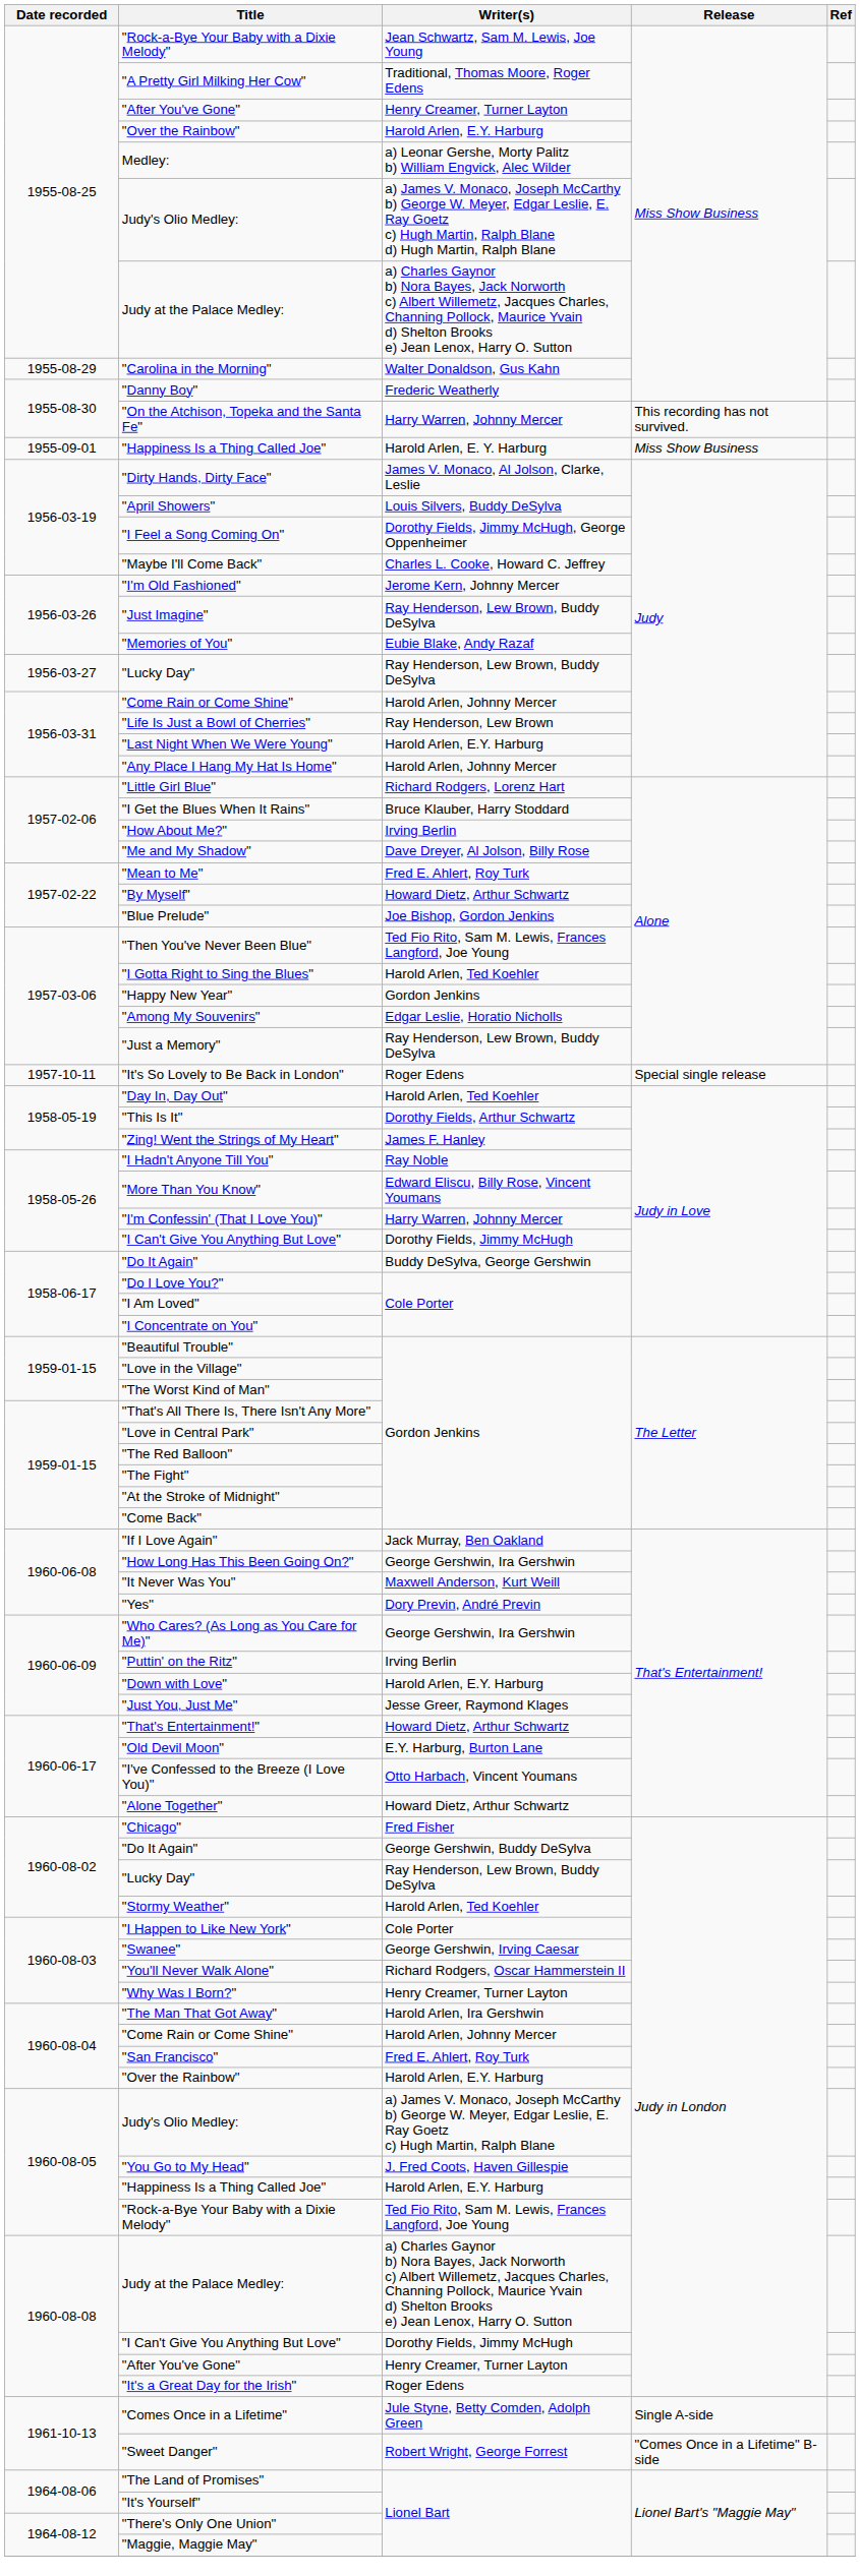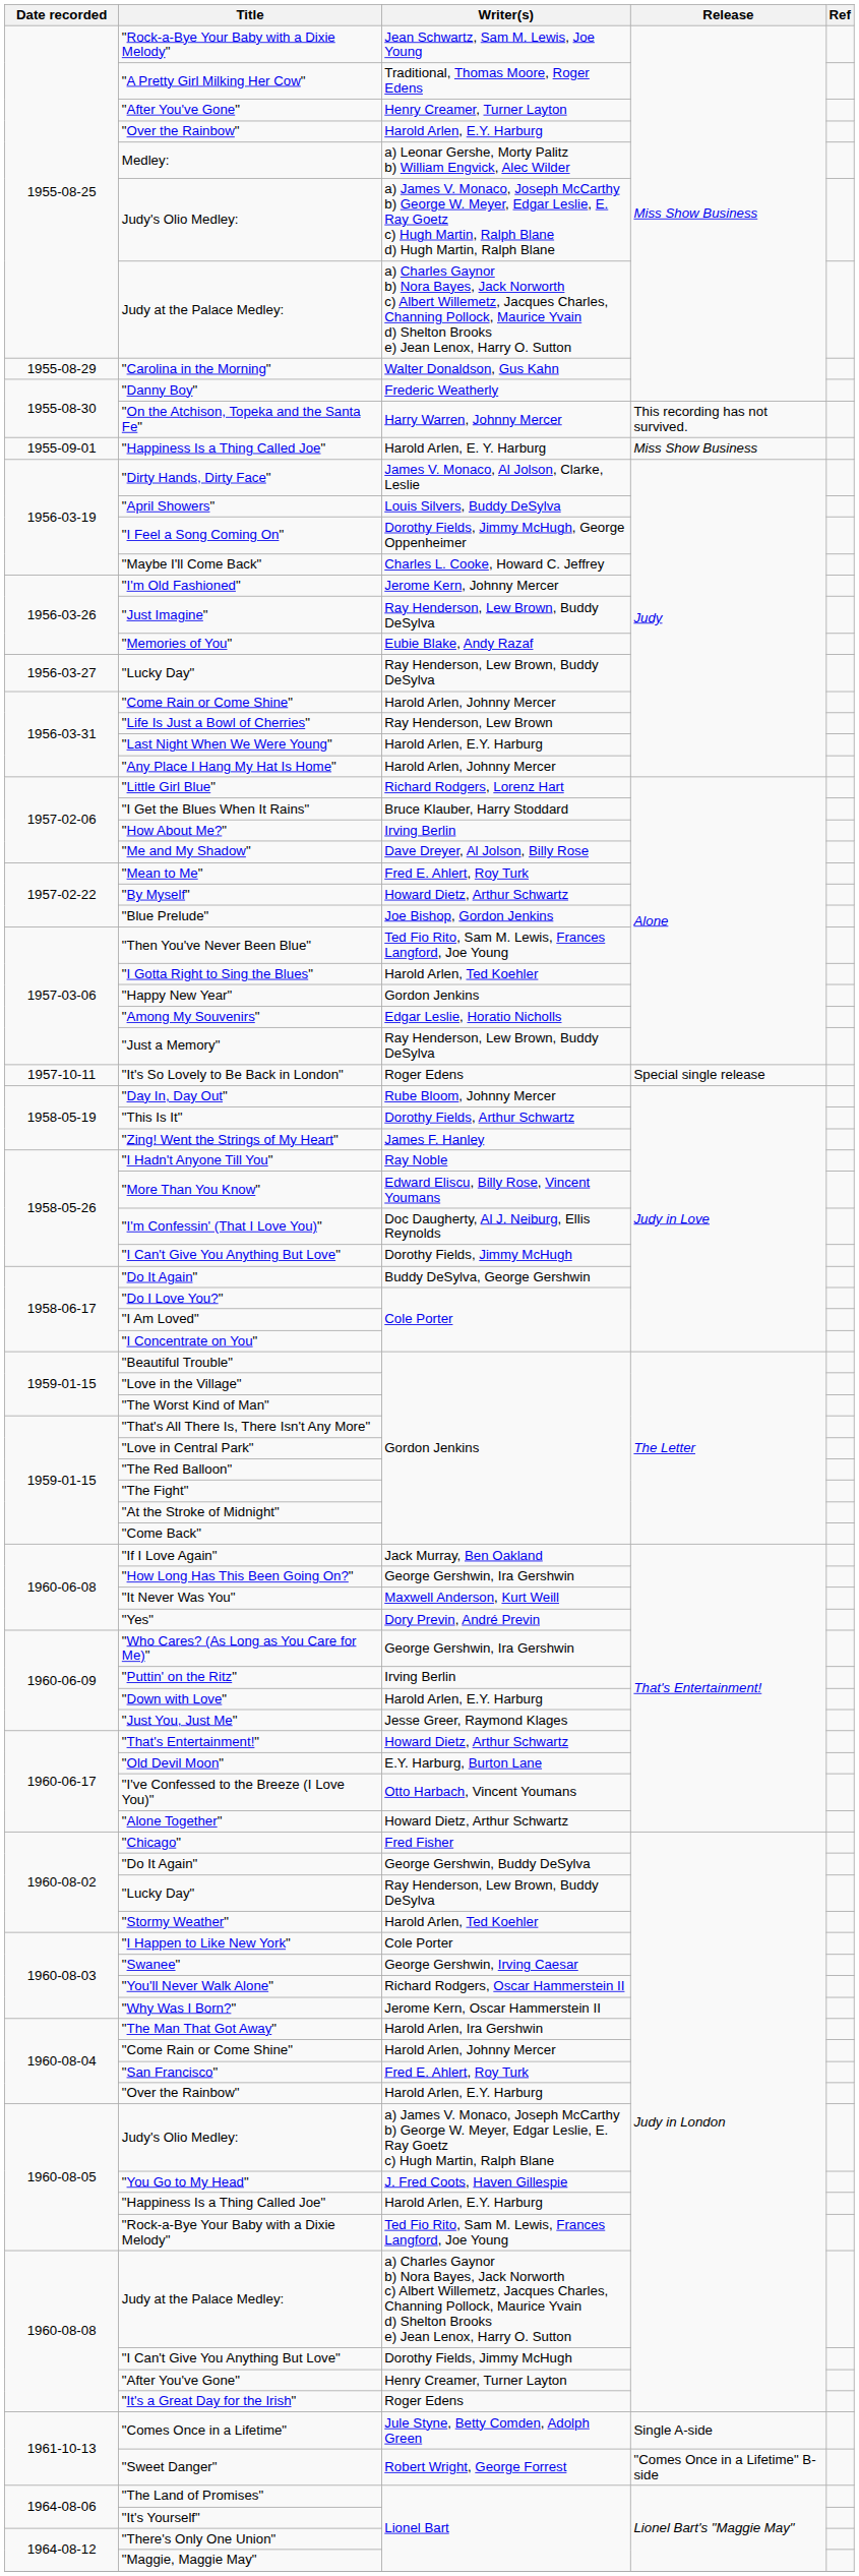 <table class="wikitable sortable plainrowheaders" style="text-align: left;">
 <tr>
 <th scope="col" style="width: 8em;">Date recorded</th>
 <th scope="col" style="width: 19em;">Title</th>
 <th scope="col" style="width: 18em;" class="unsortable">Writer(s)</th>
 <th scope="col" style="width: 14em;">Release</th>
 <th scope="col" style="width: 1em;" class="unsortable">Ref</th>
 </tr>
 <tr>
 <td rowspan="7" style="text-align: center;">1955-08-25</td>
 <td>"<a href='#'>Rock-a-Bye Your Baby with a Dixie Melody</a>"</td>
 <td><a href='#'>Jean Schwartz</a>, <a href='#'>Sam M. Lewis</a>, <a href='#'>Joe Young</a></td>
 <td rowspan="9"><em><a href='#'>Miss Show Business</a></em> </td>
 <td></td>
 </tr>
 <tr>
 <td>"<a href='#'>A Pretty Girl Milking Her Cow</a>"</td>
 <td>Traditional, <a href='#'>Thomas Moore</a>, <a href='#'>Roger Edens</a></td>
 <td></td>
 </tr>
 <tr>
 <td>"<a href='#'>After You've Gone</a>"</td>
 <td><a href='#'>Henry Creamer</a>, <a href='#'>Turner Layton</a></td>
 <td></td>
 </tr>
 <tr>
 <td>"<a href='#'>Over the Rainbow</a>"</td>
 <td><a href='#'>Harold Arlen</a>, <a href='#'>E.Y. Harburg</a></td>
 <td></td>
 </tr>
 <tr>
 <td>Medley:</td>
 <td>a) Leonar Gershe, Morty Palitz<br>b) <a href='#'>William Engvick</a>, <a href='#'>Alec Wilder</a></td>
 <td></td>
 </tr>
 <tr>
 <td>Judy's Olio Medley:</td>
 <td>a) <a href='#'>James V. Monaco</a>, <a href='#'>Joseph McCarthy</a><br>b) <a href='#'>George W. Meyer</a>, <a href='#'>Edgar Leslie</a>, <a href='#'>E. Ray Goetz</a><br>c) <a href='#'>Hugh Martin</a>, <a href='#'>Ralph Blane</a><br>d) Hugh Martin, Ralph Blane</td>
 <td></td>
 </tr>
 <tr>
 <td>Judy at the Palace Medley:</td>
 <td>a) <a href='#'>Charles Gaynor</a><br>b) <a href='#'>Nora Bayes</a>, <a href='#'>Jack Norworth</a><br>c) <a href='#'>Albert Willemetz</a>, Jacques Charles, <a href='#'>Channing Pollock</a>, <a href='#'>Maurice Yvain</a><br>d) Shelton Brooks<br>e) Jean Lenox, Harry O. Sutton</td>
 <td></td>
 </tr>
 <tr>
 <td style="text-align: center;">1955-08-29</td>
 <td>"<a href='#'>Carolina in the Morning</a>"</td>
 <td><a href='#'>Walter Donaldson</a>, <a href='#'>Gus Kahn</a></td>
 <td></td>
 </tr>
 <tr>
 <td rowspan="2" style="text-align: center;">1955-08-30</td>
 <td>"<a href='#'>Danny Boy</a>"</td>
 <td><a href='#'>Frederic Weatherly</a></td>
 <td></td>
 </tr>
 <tr>
 <td>"<a href='#'>On the Atchison, Topeka and the Santa Fe</a>"</td>
 <td><a href='#'>Harry Warren</a>, <a href='#'>Johnny Mercer</a></td>
 <td>This recording has not survived.</td>
 <td></td>
 </tr>
 <tr>
 <td style="text-align: center;">1955-09-01</td>
 <td>"<a href='#'>Happiness Is a Thing Called Joe</a>"</td>
 <td>Harold Arlen, E. Y. Harburg</td>
 <td><em>Miss Show Business</em> </td>
 <td></td>
 </tr>
 <tr>
 <td rowspan="4" style="text-align: center;">1956-03-19</td>
 <td>"<a href='#'>Dirty Hands, Dirty Face</a>"</td>
 <td><a href='#'>James V. Monaco</a>, <a href='#'>Al Jolson</a>, Clarke, Leslie</td>
 <td rowspan="12"><em><a href='#'>Judy</a></em> </td>
 <td></td>
 </tr>
 <tr>
 <td>"<a href='#'>April Showers</a>"</td>
 <td><a href='#'>Louis Silvers</a>, <a href='#'>Buddy DeSylva</a></td>
 <td></td>
 </tr>
 <tr>
 <td>"<a href='#'>I Feel a Song Coming On</a>"</td>
 <td><a href='#'>Dorothy Fields</a>, <a href='#'>Jimmy McHugh</a>, George Oppenheimer</td>
 <td></td>
 </tr>
 <tr>
 <td>"Maybe I'll Come Back"</td>
 <td><a href='#'>Charles L. Cooke</a>, Howard C. Jeffrey</td>
 <td></td>
 </tr>
 <tr>
 <td rowspan="3" style="text-align: center;">1956-03-26</td>
 <td>"<a href='#'>I'm Old Fashioned</a>"</td>
 <td><a href='#'>Jerome Kern</a>, Johnny Mercer</td>
 <td></td>
 </tr>
 <tr>
 <td>"<a href='#'>Just Imagine</a>"</td>
 <td><a href='#'>Ray Henderson</a>, <a href='#'>Lew Brown</a>, Buddy DeSylva</td>
 <td></td>
 </tr>
 <tr>
 <td>"<a href='#'>Memories of You</a>"</td>
 <td><a href='#'>Eubie Blake</a>, <a href='#'>Andy Razaf</a></td>
 <td></td>
 </tr>
 <tr>
 <td style="text-align: center;">1956-03-27</td>
 <td>"Lucky Day"</td>
 <td>Ray Henderson, Lew Brown, Buddy DeSylva</td>
 <td></td>
 </tr>
 <tr>
 <td rowspan="4" style="text-align: center;">1956-03-31</td>
 <td>"<a href='#'>Come Rain or Come Shine</a>"</td>
 <td>Harold Arlen, Johnny Mercer</td>
 <td></td>
 </tr>
 <tr>
 <td>"<a href='#'>Life Is Just a Bowl of Cherries</a>"</td>
 <td>Ray Henderson, Lew Brown</td>
 <td></td>
 </tr>
 <tr>
 <td>"<a href='#'>Last Night When We Were Young</a>"</td>
 <td>Harold Arlen, E.Y. Harburg</td>
 <td></td>
 </tr>
 <tr>
 <td>"<a href='#'>Any Place I Hang My Hat Is Home</a>"</td>
 <td>Harold Arlen, Johnny Mercer</td>
 <td></td>
 </tr>
 <tr>
 <td rowspan="4" style="text-align: center;">1957-02-06</td>
 <td>"<a href='#'>Little Girl Blue</a>"</td>
 <td><a href='#'>Richard Rodgers</a>, <a href='#'>Lorenz Hart</a></td>
 <td rowspan="12"><em><a href='#'>Alone</a></em> </td>
 <td></td>
 </tr>
 <tr>
 <td>"I Get the Blues When It Rains"</td>
 <td>Bruce Klauber, Harry Stoddard</td>
 <td></td>
 </tr>
 <tr>
 <td>"<a href='#'>How About Me?</a>"</td>
 <td><a href='#'>Irving Berlin</a></td>
 <td></td>
 </tr>
 <tr>
 <td>"<a href='#'>Me and My Shadow</a>"</td>
 <td><a href='#'>Dave Dreyer</a>, <a href='#'>Al Jolson</a>, <a href='#'>Billy Rose</a></td>
 <td></td>
 </tr>
 <tr>
 <td rowspan="3" style="text-align: center;">1957-02-22</td>
 <td>"<a href='#'>Mean to Me</a>"</td>
 <td><a href='#'>Fred E. Ahlert</a>, <a href='#'>Roy Turk</a></td>
 <td></td>
 </tr>
 <tr>
 <td>"<a href='#'>By Myself</a>"</td>
 <td><a href='#'>Howard Dietz</a>, <a href='#'>Arthur Schwartz</a></td>
 <td></td>
 </tr>
 <tr>
 <td>"Blue Prelude"</td>
 <td><a href='#'>Joe Bishop</a>, <a href='#'>Gordon Jenkins</a></td>
 <td></td>
 </tr>
 <tr>
 <td rowspan="5" style="text-align: center;">1957-03-06</td>
 <td>"Then You've Never Been Blue"</td>
 <td><a href='#'>Ted Fio Rito</a>, Sam M. Lewis, <a href='#'>Frances Langford</a>, Joe Young</td>
 <td></td>
 </tr>
 <tr>
 <td>"<a href='#'>I Gotta Right to Sing the Blues</a>"</td>
 <td>Harold Arlen, <a href='#'>Ted Koehler</a></td>
 <td></td>
 </tr>
 <tr>
 <td>"Happy New Year"</td>
 <td>Gordon Jenkins</td>
 <td></td>
 </tr>
 <tr>
 <td>"<a href='#'>Among My Souvenirs</a>"</td>
 <td><a href='#'>Edgar Leslie</a>, <a href='#'>Horatio Nicholls</a></td>
 <td></td>
 </tr>
 <tr>
 <td>"Just a Memory"</td>
 <td>Ray Henderson, Lew Brown, Buddy DeSylva</td>
 <td></td>
 </tr>
 <tr>
 <td style="text-align: center;">1957-10-11</td>
 <td>"It's So Lovely to Be Back in London"</td>
 <td>Roger Edens</td>
 <td>Special single release </td>
 <td></td>
 </tr>
 <tr>
 <td rowspan="3" style="text-align: center;">1958-05-19</td>
 <td>"<a href='#'>Day In, Day Out</a>"</td>
-<td>Harold Arlen, <a href='#'>Ted Koehler</a></td>
+<td><a href='#'>Rube Bloom</a>, Johnny Mercer</td>
 <td rowspan="11"><em><a href='#'>Judy in Love</a></em> </td>
 <td></td>
 </tr>
 <tr>
 <td>"This Is It"</td>
 <td><a href='#'>Dorothy Fields</a>, <a href='#'>Arthur Schwartz</a></td>
 <td></td>
 </tr>
 <tr>
 <td>"<a href='#'>Zing! Went the Strings of My Heart</a>"</td>
 <td><a href='#'>James F. Hanley</a></td>
 <td></td>
 </tr>
 <tr>
 <td rowspan="4" style="text-align: center;">1958-05-26</td>
 <td>"<a href='#'>I Hadn't Anyone Till You</a>"</td>
 <td><a href='#'>Ray Noble</a></td>
 <td></td>
 </tr>
 <tr>
 <td>"<a href='#'>More Than You Know</a>"</td>
 <td><a href='#'>Edward Eliscu</a>, <a href='#'>Billy Rose</a>, <a href='#'>Vincent Youmans</a></td>
 <td></td>
 </tr>
 <tr>
 <td>"<a href='#'>I'm Confessin' (That I Love You)</a>"</td>
-<td><a href='#'>Harry Warren</a>, <a href='#'>Johnny Mercer</a></td>
+<td>Doc Daugherty, <a href='#'>Al J. Neiburg</a>, Ellis Reynolds</td>
 <td></td>
 </tr>
 <tr>
 <td>"<a href='#'>I Can't Give You Anything But Love</a>"</td>
 <td>Dorothy Fields, <a href='#'>Jimmy McHugh</a></td>
 <td></td>
 </tr>
 <tr>
 <td rowspan="4" style="text-align: center;">1958-06-17</td>
 <td>"<a href='#'>Do It Again</a>"</td>
 <td>Buddy DeSylva, George Gershwin</td>
 <td></td>
 </tr>
 <tr>
 <td>"<a href='#'>Do I Love You?</a>"</td>
 <td rowspan="3"><a href='#'>Cole Porter</a></td>
 <td></td>
 </tr>
 <tr>
 <td>"I Am Loved"</td>
 <td></td>
 </tr>
 <tr>
 <td>"<a href='#'>I Concentrate on You</a>"</td>
 <td></td>
 </tr>
 <tr>
 <td rowspan="3" style="text-align: center;">1959-01-15</td>
 <td>"Beautiful Trouble"</td>
 <td rowspan="9">Gordon Jenkins</td>
 <td rowspan="9"><em><a href='#'>The Letter</a></em> </td>
 <td></td>
 </tr>
 <tr>
 <td>"Love in the Village"</td>
 <td></td>
 </tr>
 <tr>
 <td>"The Worst Kind of Man"</td>
 <td></td>
 </tr>
 <tr>
 <td rowspan="6" style="text-align: center;">1959-01-15</td>
 <td>"That's All There Is, There Isn't Any More"</td>
 <td></td>
 </tr>
 <tr>
 <td>"Love in Central Park"</td>
 <td></td>
 </tr>
 <tr>
 <td>"The Red Balloon"</td>
 <td></td>
 </tr>
 <tr>
 <td>"The Fight"</td>
 <td></td>
 </tr>
 <tr>
 <td>"At the Stroke of Midnight"</td>
 <td></td>
 </tr>
 <tr>
 <td>"Come Back"</td>
 <td></td>
 </tr>
 <tr>
 <td rowspan="4" style="text-align: center;">1960-06-08</td>
 <td>"If I Love Again"</td>
 <td>Jack Murray, <a href='#'>Ben Oakland</a></td>
 <td rowspan="12"><em><a href='#'>That's Entertainment!</a></em> </td>
 <td></td>
 </tr>
 <tr>
 <td>"<a href='#'>How Long Has This Been Going On?</a>"</td>
 <td>George Gershwin, Ira Gershwin</td>
 <td></td>
 </tr>
 <tr>
 <td>"It Never Was You"</td>
 <td><a href='#'>Maxwell Anderson</a>, <a href='#'>Kurt Weill</a></td>
 <td></td>
 </tr>
 <tr>
 <td>"Yes"</td>
 <td><a href='#'>Dory Previn</a>, <a href='#'>André Previn</a></td>
 <td></td>
 </tr>
 <tr>
 <td rowspan="4" style="text-align: center;">1960-06-09</td>
 <td>"<a href='#'>Who Cares? (As Long as You Care for Me)</a>"</td>
 <td>George Gershwin, Ira Gershwin</td>
 <td></td>
 </tr>
 <tr>
 <td>"<a href='#'>Puttin' on the Ritz</a>"</td>
 <td>Irving Berlin</td>
 <td></td>
 </tr>
 <tr>
 <td>"<a href='#'>Down with Love</a>"</td>
 <td>Harold Arlen, E.Y. Harburg</td>
 <td></td>
 </tr>
 <tr>
 <td>"<a href='#'>Just You, Just Me</a>"</td>
 <td>Jesse Greer, Raymond Klages</td>
 <td></td>
 </tr>
 <tr>
 <td rowspan="4" style="text-align: center;">1960-06-17</td>
 <td>"<a href='#'>That's Entertainment!</a>"</td>
 <td><a href='#'>Howard Dietz</a>, <a href='#'>Arthur Schwartz</a></td>
 <td></td>
 </tr>
 <tr>
 <td>"<a href='#'>Old Devil Moon</a>"</td>
 <td>E.Y. Harburg, <a href='#'>Burton Lane</a></td>
 <td></td>
 </tr>
 <tr>
 <td>"I've Confessed to the Breeze (I Love You)"</td>
 <td><a href='#'>Otto Harbach</a>, Vincent Youmans</td>
 <td></td>
 </tr>
 <tr>
 <td>"<a href='#'>Alone Together</a>"</td>
 <td>Howard Dietz, Arthur Schwartz</td>
 <td></td>
 </tr>
 <tr>
 <td rowspan="4" style="text-align: center;">1960-08-02</td>
 <td>"<a href='#'>Chicago</a>"</td>
 <td><a href='#'>Fred Fisher</a></td>
 <td rowspan="20"><em>Judy in London</em> </td>
 <td></td>
 </tr>
 <tr>
 <td>"Do It Again"</td>
 <td>George Gershwin, Buddy DeSylva</td>
 <td></td>
 </tr>
 <tr>
 <td>"Lucky Day"</td>
 <td>Ray Henderson, Lew Brown, Buddy DeSylva</td>
 <td></td>
 </tr>
 <tr>
 <td>"<a href='#'>Stormy Weather</a>"</td>
 <td>Harold Arlen, <a href='#'>Ted Koehler</a></td>
 <td></td>
 </tr>
 <tr>
 <td rowspan="4" style="text-align: center;">1960-08-03</td>
 <td>"<a href='#'>I Happen to Like New York</a>"</td>
 <td>Cole Porter</td>
 <td></td>
 </tr>
 <tr>
 <td>"<a href='#'>Swanee</a>"</td>
 <td>George Gershwin, <a href='#'>Irving Caesar</a></td>
 <td></td>
 </tr>
 <tr>
 <td>"<a href='#'>You'll Never Walk Alone</a>"</td>
 <td>Richard Rodgers, <a href='#'>Oscar Hammerstein II</a></td>
 <td></td>
 </tr>
 <tr>
 <td>"<a href='#'>Why Was I Born?</a>"</td>
-<td>Henry Creamer, Turner Layton</td>
+<td>Jerome Kern, Oscar Hammerstein II</td>
 <td></td>
 </tr>
 <tr>
 <td rowspan="4" style="text-align: center;">1960-08-04</td>
 <td>"<a href='#'>The Man That Got Away</a>"</td>
 <td>Harold Arlen, Ira Gershwin</td>
 <td></td>
 </tr>
 <tr>
 <td>"Come Rain or Come Shine"</td>
 <td>Harold Arlen, Johnny Mercer</td>
 <td></td>
 </tr>
 <tr>
 <td>"<a href='#'>San Francisco</a>"</td>
 <td><a href='#'>Fred E. Ahlert</a>, <a href='#'>Roy Turk</a></td>
 <td></td>
 </tr>
 <tr>
 <td>"Over the Rainbow"</td>
 <td>Harold Arlen, E.Y. Harburg</td>
 <td></td>
 </tr>
 <tr>
 <td rowspan="4" style="text-align: center;">1960-08-05</td>
 <td>Judy's Olio Medley:</td>
 <td>a) James V. Monaco, Joseph McCarthy<br>b) George W. Meyer, Edgar Leslie, E. Ray Goetz<br>c) Hugh Martin, Ralph Blane</td>
 <td></td>
 </tr>
 <tr>
 <td>"<a href='#'>You Go to My Head</a>"</td>
 <td><a href='#'>J. Fred Coots</a>, <a href='#'>Haven Gillespie</a></td>
 <td></td>
 </tr>
 <tr>
 <td>"Happiness Is a Thing Called Joe"</td>
 <td>Harold Arlen, E.Y. Harburg</td>
 <td></td>
 </tr>
 <tr>
 <td>"Rock-a-Bye Your Baby with a Dixie Melody"</td>
 <td><a href='#'>Ted Fio Rito</a>, Sam M. Lewis, <a href='#'>Frances Langford</a>, Joe Young</td>
 <td></td>
 </tr>
 <tr>
 <td rowspan="4" style="text-align: center;">1960-08-08</td>
 <td>Judy at the Palace Medley:</td>
 <td>a) Charles Gaynor<br>b) Nora Bayes, Jack Norworth<br>c) Albert Willemetz, Jacques Charles, Channing Pollock, Maurice Yvain<br>d) Shelton Brooks<br>e) Jean Lenox, Harry O. Sutton</td>
 <td></td>
 </tr>
 <tr>
 <td>"I Can't Give You Anything But Love"</td>
 <td>Dorothy Fields, Jimmy McHugh</td>
 <td></td>
 </tr>
 <tr>
 <td>"After You've Gone"</td>
 <td>Henry Creamer, Turner Layton</td>
 <td></td>
 </tr>
 <tr>
 <td>"<a href='#'>It's a Great Day for the Irish</a>"</td>
 <td>Roger Edens</td>
 <td></td>
 </tr>
 <tr>
 <td rowspan="2" style="text-align: center;">1961-10-13</td>
 <td>"Comes Once in a Lifetime"</td>
 <td><a href='#'>Jule Styne</a>, <a href='#'>Betty Comden</a>, <a href='#'>Adolph Green</a></td>
 <td>Single A-side </td>
 <td></td>
 </tr>
 <tr>
 <td>"Sweet Danger"</td>
 <td><a href='#'>Robert Wright</a>, <a href='#'>George Forrest</a></td>
 <td>"Comes Once in a Lifetime" B-side </td>
 <td></td>
 </tr>
 <tr>
 <td rowspan="2" style="text-align: center;">1964-08-06</td>
 <td>"The Land of Promises"</td>
 <td rowspan="4"><a href='#'>Lionel Bart</a></td>
 <td rowspan="4"><em>Lionel Bart's "Maggie May"</em> </td>
 <td></td>
 </tr>
 <tr>
 <td>"It's Yourself"</td>
 <td></td>
 </tr>
 <tr>
 <td rowspan="2" style="text-align: center;">1964-08-12</td>
 <td>"There's Only One Union"</td>
 <td></td>
 </tr>
 <tr>
 <td>"Maggie, Maggie May"</td>
 <td></td>
 </tr>
 <tr>
 </tr>
 </table>
